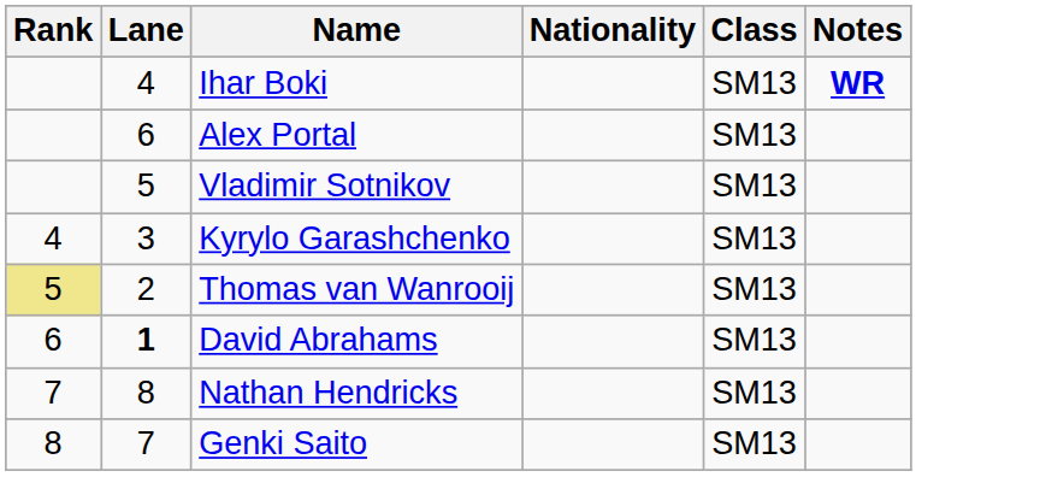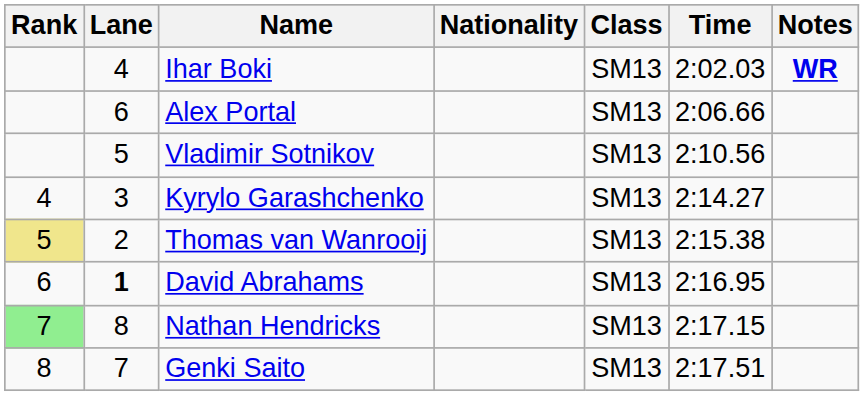 <table class="wikitable sortable" style="text-align:center">
 <tr>
 <th>Rank</th>
 <th>Lane</th>
 <th>Name</th>
 <th>Nationality</th>
 <th>Class</th>
+<th>Time</th>
 <th>Notes</th>
 </tr>
 <tr>
 <td></td>
 <td>4</td>
 <td align=left><a href='#'>Ihar Boki</a></td>
 <td align=left></td>
 <td>SM13</td>
+<td>2:02.03</td>
 <td><strong><a href='#'>WR</a></strong></td>
 </tr>
 <tr>
 <td></td>
 <td>6</td>
 <td align=left><a href='#'>Alex Portal</a></td>
 <td align=left></td>
 <td>SM13</td>
+<td>2:06.66</td>
 <td></td>
 </tr>
 <tr>
 <td></td>
 <td>5</td>
 <td align=left><a href='#'>Vladimir Sotnikov</a></td>
 <td align=left></td>
 <td>SM13</td>
+<td>2:10.56</td>
 <td></td>
 </tr>
 <tr>
 <td>4</td>
 <td>3</td>
 <td align=left><a href='#'>Kyrylo Garashchenko</a></td>
 <td align=left></td>
 <td>SM13</td>
+<td>2:14.27</td>
 <td></td>
 </tr>
 <tr>
 <td style="background: khaki;">5</td>
 <td>2</td>
 <td align=left><a href='#'>Thomas van Wanrooij</a></td>
 <td align=left></td>
 <td>SM13</td>
+<td>2:15.38</td>
 <td></td>
 </tr>
 <tr>
 <td>6</td>
 <td><strong>1</strong></td>
 <td align=left><a href='#'>David Abrahams</a></td>
 <td align=left></td>
 <td>SM13</td>
+<td>2:16.95</td>
 <td></td>
 </tr>
 <tr>
-<td>7</td>
+<td style="background: lightgreen;">7</td>
 <td>8</td>
 <td align=left><a href='#'>Nathan Hendricks</a></td>
 <td align=left></td>
 <td>SM13</td>
+<td>2:17.15</td>
 <td></td>
 </tr>
 <tr>
 <td>8</td>
 <td>7</td>
 <td align=left><a href='#'>Genki Saito</a></td>
 <td align=left></td>
 <td>SM13</td>
+<td>2:17.51</td>
 <td></td>
 </tr>
 </table>
